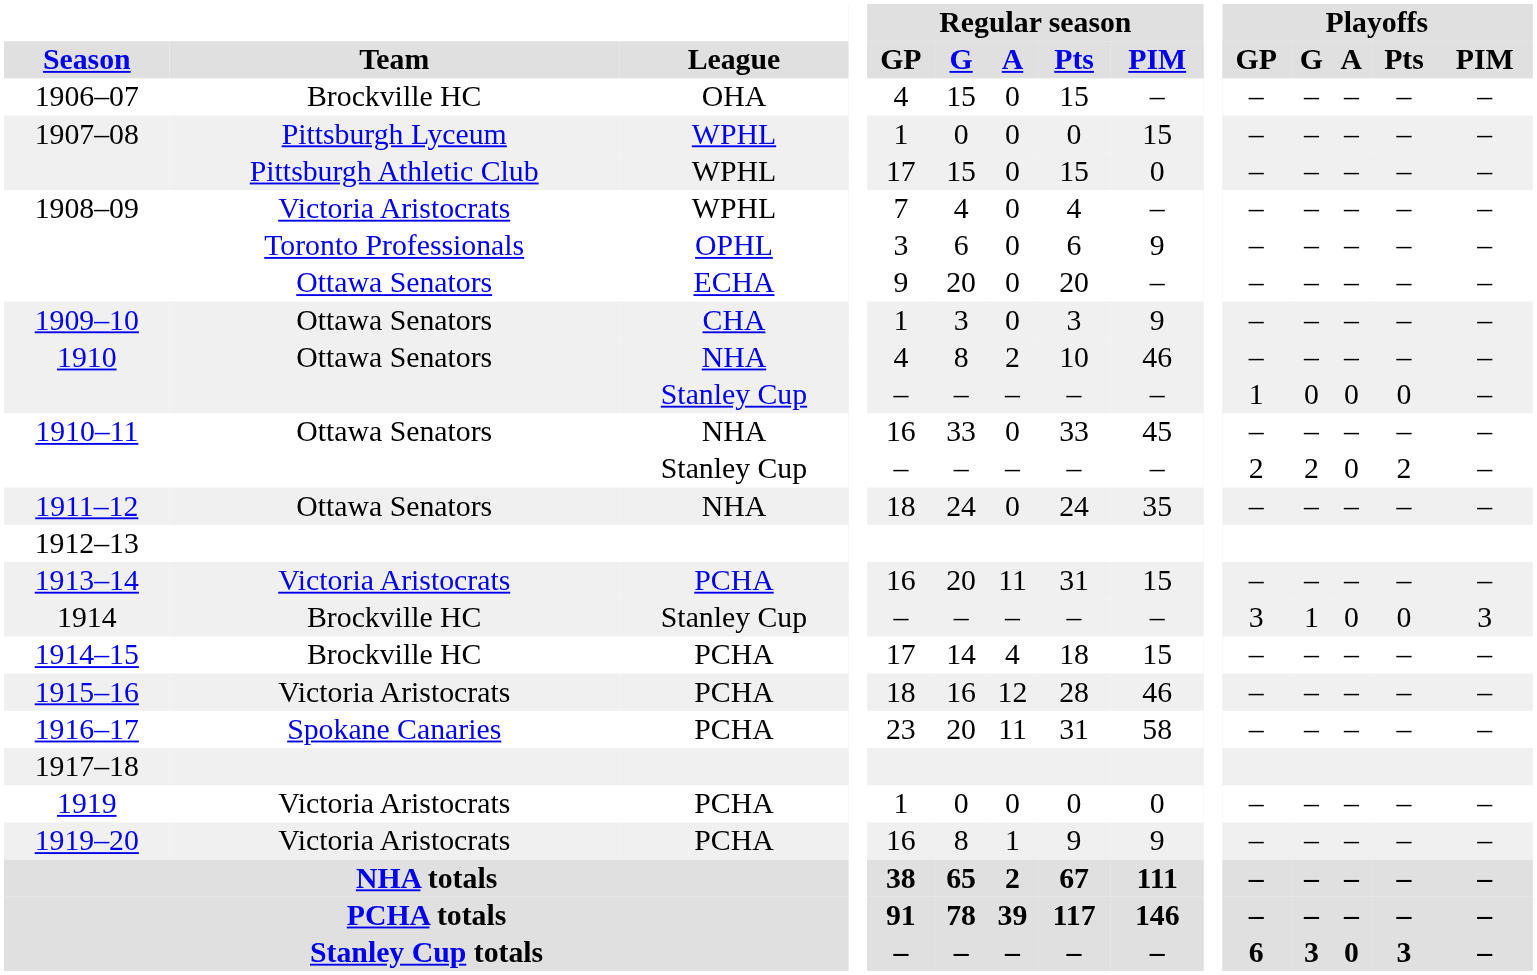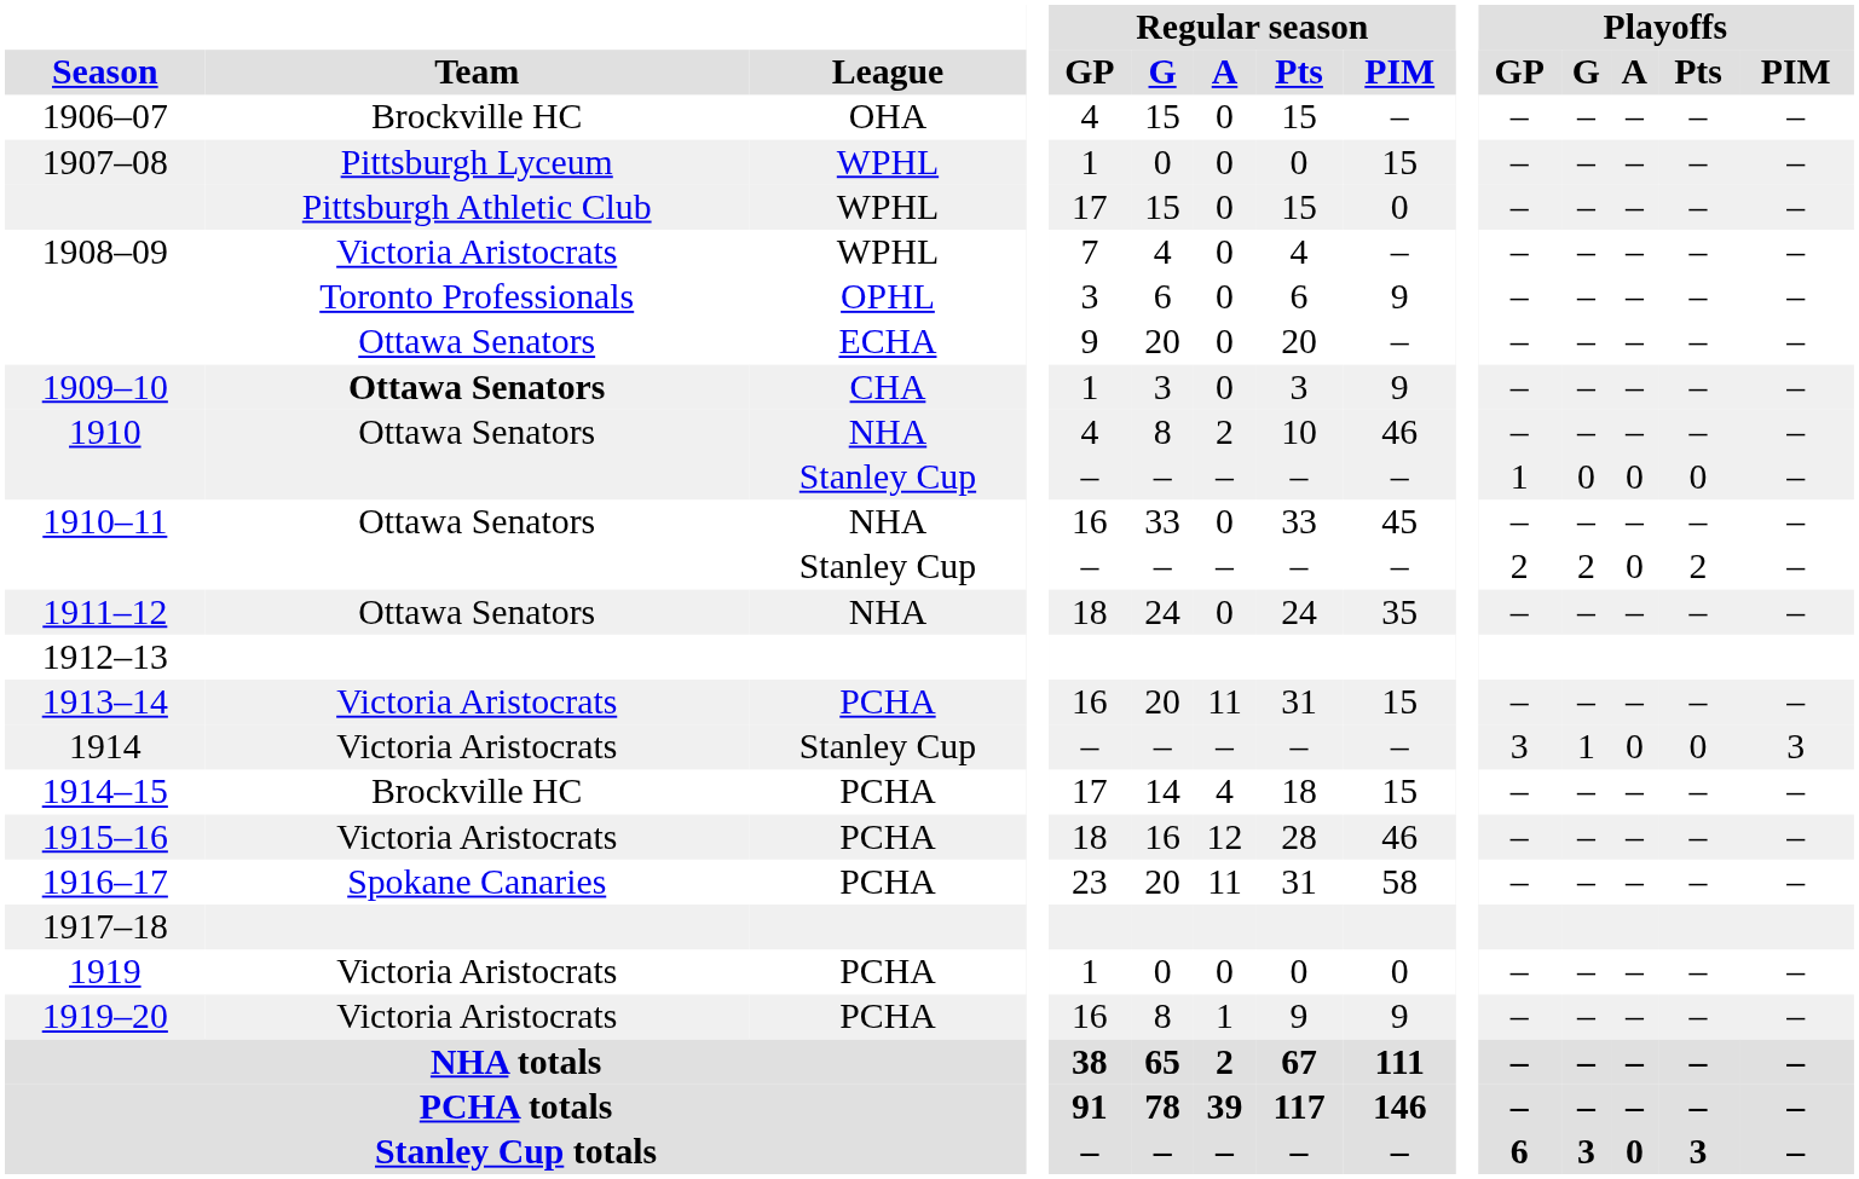 <table BORDER="0" CELLPADDING="1" CELLSPACING="0" width="65%" style="text-align:center">
 <tr bgcolor="#e0e0e0">
 <th colspan="3" bgcolor="#ffffff"> </th>
 <th rowspan="99" bgcolor="#ffffff"> </th>
 <th colspan="5">Regular season</th>
 <th rowspan="99" bgcolor="#ffffff"> </th>
 <th colspan="5">Playoffs</th>
 </tr>
 <tr bgcolor="#e0e0e0">
 <th><a href='#'>Season</a></th>
 <th>Team</th>
 <th>League</th>
 <th>GP</th>
 <th><a href='#'>G</a></th>
 <th><a href='#'>A</a></th>
 <th><a href='#'>Pts</a></th>
 <th><a href='#'>PIM</a></th>
 <th>GP</th>
 <th>G</th>
 <th>A</th>
 <th>Pts</th>
 <th>PIM</th>
 </tr>
 <tr ALIGN="center">
 <td>1906–07</td>
 <td>Brockville HC</td>
 <td>OHA</td>
 <td>4</td>
 <td>15</td>
 <td>0</td>
 <td>15</td>
 <td>–</td>
 <td>–</td>
 <td>–</td>
 <td>–</td>
 <td>–</td>
 <td>–</td>
 </tr>
 <tr ALIGN="center" bgcolor="#f0f0f0">
 <td>1907–08</td>
 <td><a href='#'>Pittsburgh Lyceum</a></td>
 <td><a href='#'>WPHL</a></td>
 <td>1</td>
 <td>0</td>
 <td>0</td>
 <td>0</td>
 <td>15</td>
 <td>–</td>
 <td>–</td>
 <td>–</td>
 <td>–</td>
 <td>–</td>
 </tr>
 <tr ALIGN="center" bgcolor="#f0f0f0">
 <td></td>
 <td><a href='#'>Pittsburgh Athletic Club</a></td>
 <td>WPHL</td>
 <td>17</td>
 <td>15</td>
 <td>0</td>
 <td>15</td>
 <td>0</td>
 <td>–</td>
 <td>–</td>
 <td>–</td>
 <td>–</td>
 <td>–</td>
 </tr>
 <tr ALIGN="center">
 <td>1908–09</td>
 <td><a href='#'>Victoria Aristocrats</a></td>
 <td>WPHL</td>
 <td>7</td>
 <td>4</td>
 <td>0</td>
 <td>4</td>
 <td>–</td>
 <td>–</td>
 <td>–</td>
 <td>–</td>
 <td>–</td>
 <td>–</td>
 </tr>
 <tr ALIGN="center">
 <td></td>
 <td><a href='#'>Toronto Professionals</a></td>
 <td><a href='#'>OPHL</a></td>
 <td>3</td>
 <td>6</td>
 <td>0</td>
 <td>6</td>
 <td>9</td>
 <td>–</td>
 <td>–</td>
 <td>–</td>
 <td>–</td>
 <td>–</td>
 </tr>
 <tr ALIGN="center">
 <td></td>
 <td><a href='#'>Ottawa Senators</a></td>
 <td><a href='#'>ECHA</a></td>
 <td>9</td>
 <td>20</td>
 <td>0</td>
 <td>20</td>
 <td>–</td>
 <td>–</td>
 <td>–</td>
 <td>–</td>
 <td>–</td>
 <td>–</td>
 </tr>
 <tr ALIGN="center" bgcolor="#f0f0f0">
 <td><a href='#'>1909–10</a></td>
-<td>Ottawa Senators</td>
+<td><strong>Ottawa Senators</strong></td>
 <td><a href='#'>CHA</a></td>
 <td>1</td>
 <td>3</td>
 <td>0</td>
 <td>3</td>
 <td>9</td>
 <td>–</td>
 <td>–</td>
 <td>–</td>
 <td>–</td>
 <td>–</td>
 </tr>
 <tr ALIGN="center" bgcolor="#f0f0f0">
 <td><a href='#'>1910</a></td>
 <td>Ottawa Senators</td>
 <td><a href='#'>NHA</a></td>
 <td>4</td>
 <td>8</td>
 <td>2</td>
 <td>10</td>
 <td>46</td>
 <td>–</td>
 <td>–</td>
 <td>–</td>
 <td>–</td>
 <td>–</td>
 </tr>
 <tr ALIGN="center" bgcolor="#f0f0f0">
 <td></td>
 <td></td>
 <td><a href='#'>Stanley Cup</a></td>
 <td>–</td>
 <td>–</td>
 <td>–</td>
 <td>–</td>
 <td>–</td>
 <td>1</td>
 <td>0</td>
 <td>0</td>
 <td>0</td>
 <td>–</td>
 </tr>
 <tr ALIGN="center">
 <td><a href='#'>1910–11</a></td>
 <td>Ottawa Senators</td>
 <td>NHA</td>
 <td>16</td>
 <td>33</td>
 <td>0</td>
 <td>33</td>
 <td>45</td>
 <td>–</td>
 <td>–</td>
 <td>–</td>
 <td>–</td>
 <td>–</td>
 </tr>
 <tr ALIGN="center">
 <td></td>
 <td></td>
 <td>Stanley Cup</td>
 <td>–</td>
 <td>–</td>
 <td>–</td>
 <td>–</td>
 <td>–</td>
 <td>2</td>
 <td>2</td>
 <td>0</td>
 <td>2</td>
 <td>–</td>
 </tr>
 <tr ALIGN="center" bgcolor="#f0f0f0">
 <td><a href='#'>1911–12</a></td>
 <td>Ottawa Senators</td>
 <td>NHA</td>
 <td>18</td>
 <td>24</td>
 <td>0</td>
 <td>24</td>
 <td>35</td>
 <td>–</td>
 <td>–</td>
 <td>–</td>
 <td>–</td>
 <td>–</td>
 </tr>
 <tr ALIGN="center">
 <td>1912–13</td>
 <td></td>
 <td></td>
 <td></td>
 <td></td>
 <td></td>
 <td></td>
 <td></td>
 <td></td>
 <td></td>
 <td></td>
 <td></td>
 <td></td>
 </tr>
 <tr ALIGN="center" bgcolor="#f0f0f0">
 <td><a href='#'>1913–14</a></td>
 <td><a href='#'>Victoria Aristocrats</a></td>
 <td><a href='#'>PCHA</a></td>
 <td>16</td>
 <td>20</td>
 <td>11</td>
 <td>31</td>
 <td>15</td>
 <td>–</td>
 <td>–</td>
 <td>–</td>
 <td>–</td>
 <td>–</td>
 </tr>
 <tr ALIGN="center" bgcolor="#f0f0f0">
 <td>1914</td>
-<td>Brockville HC</td>
+<td>Victoria Aristocrats</td>
 <td>Stanley Cup</td>
 <td>–</td>
 <td>–</td>
 <td>–</td>
 <td>–</td>
 <td>–</td>
 <td>3</td>
 <td>1</td>
 <td>0</td>
 <td>0</td>
 <td>3</td>
 </tr>
 <tr ALIGN="center">
 <td><a href='#'>1914–15</a></td>
 <td>Brockville HC</td>
 <td>PCHA</td>
 <td>17</td>
 <td>14</td>
 <td>4</td>
 <td>18</td>
 <td>15</td>
 <td>–</td>
 <td>–</td>
 <td>–</td>
 <td>–</td>
 <td>–</td>
 </tr>
 <tr ALIGN="center" bgcolor="#f0f0f0">
 <td><a href='#'>1915–16</a></td>
 <td>Victoria Aristocrats</td>
 <td>PCHA</td>
 <td>18</td>
 <td>16</td>
 <td>12</td>
 <td>28</td>
 <td>46</td>
 <td>–</td>
 <td>–</td>
 <td>–</td>
 <td>–</td>
 <td>–</td>
 </tr>
 <tr ALIGN="center">
 <td><a href='#'>1916–17</a></td>
 <td><a href='#'>Spokane Canaries</a></td>
 <td>PCHA</td>
 <td>23</td>
 <td>20</td>
 <td>11</td>
 <td>31</td>
 <td>58</td>
 <td>–</td>
 <td>–</td>
 <td>–</td>
 <td>–</td>
 <td>–</td>
 </tr>
 <tr ALIGN="center" bgcolor="#f0f0f0">
 <td>1917–18</td>
 <td></td>
 <td></td>
 <td></td>
 <td></td>
 <td></td>
 <td></td>
 <td></td>
 <td></td>
 <td></td>
 <td></td>
 <td></td>
 <td></td>
 </tr>
 <tr ALIGN="center">
 <td><a href='#'>1919</a></td>
 <td>Victoria Aristocrats</td>
 <td>PCHA</td>
 <td>1</td>
 <td>0</td>
 <td>0</td>
 <td>0</td>
 <td>0</td>
 <td>–</td>
 <td>–</td>
 <td>–</td>
 <td>–</td>
 <td>–</td>
 </tr>
 <tr ALIGN="center" bgcolor="#f0f0f0">
 <td><a href='#'>1919–20</a></td>
 <td>Victoria Aristocrats</td>
 <td>PCHA</td>
 <td>16</td>
 <td>8</td>
 <td>1</td>
 <td>9</td>
 <td>9</td>
 <td>–</td>
 <td>–</td>
 <td>–</td>
 <td>–</td>
 <td>–</td>
 </tr>
 <tr ALIGN="center" bgcolor="#e0e0e0">
 <th colspan="3" align="center"><a href='#'>NHA</a> totals</th>
 <th>38</th>
 <th>65</th>
 <th>2</th>
 <th>67</th>
 <th>111</th>
 <th>–</th>
 <th>–</th>
 <th>–</th>
 <th>–</th>
 <th>–</th>
 </tr>
 <tr ALIGN="center" bgcolor="#e0e0e0">
 <th colspan="3" align="center"><a href='#'>PCHA</a> totals</th>
 <th>91</th>
 <th>78</th>
 <th>39</th>
 <th>117</th>
 <th>146</th>
 <th>–</th>
 <th>–</th>
 <th>–</th>
 <th>–</th>
 <th>–</th>
 </tr>
 <tr ALIGN="center" bgcolor="#e0e0e0">
 <th colspan="3" align="center"><a href='#'>Stanley Cup</a> totals</th>
 <th>–</th>
 <th>–</th>
 <th>–</th>
 <th>–</th>
 <th>–</th>
 <th>6</th>
 <th>3</th>
 <th>0</th>
 <th>3</th>
 <th>–</th>
 </tr>
 </table>
